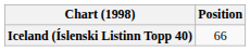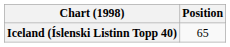 <table class="wikitable plainrowheaders" style="text-align:center">
 <tr>
 <th>Chart (1998)</th>
 <th>Position</th>
 </tr>
 <tr>
 <th scope="row">Iceland (Íslenski Listinn Topp 40)</th>
-<td>66</td>
+<td>65</td>
 </tr>
 </table>
